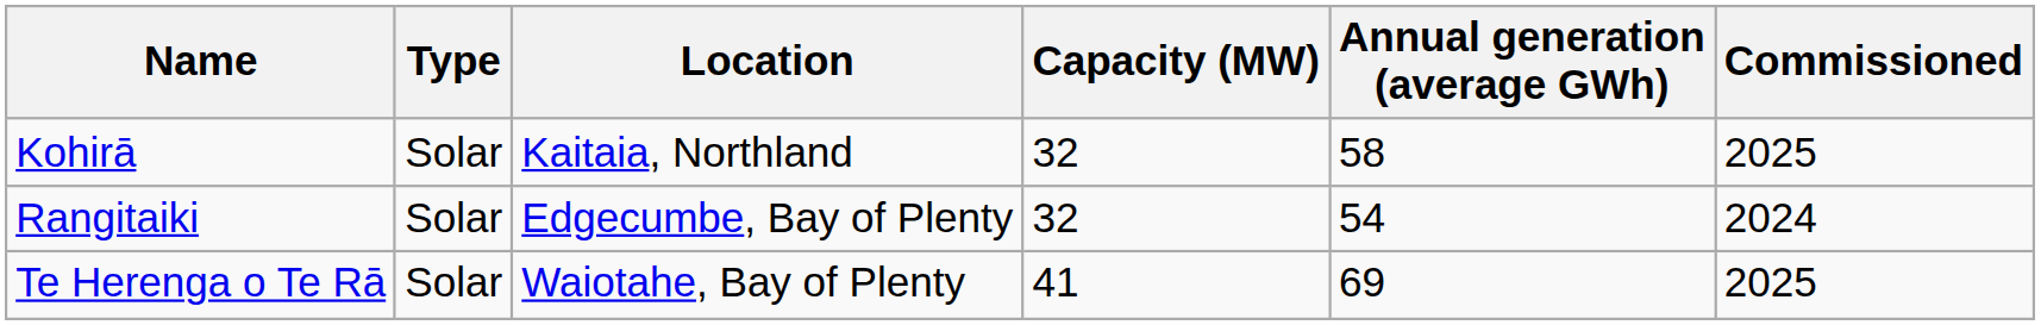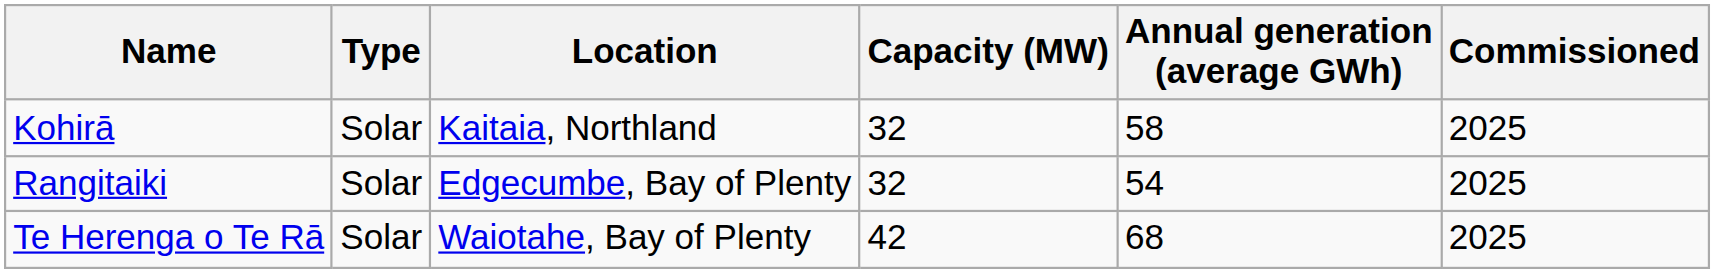 <table class="wikitable">
 <tr>
 <th>Name</th>
 <th>Type</th>
 <th>Location</th>
 <th>Capacity (MW)</th>
 <th>Annual generation <br> (average GWh)</th>
 <th>Commissioned</th>
 </tr>
 <tr>
 <td><a href='#'>Kohirā</a></td>
 <td>Solar</td>
 <td><a href='#'>Kaitaia</a>, Northland</td>
 <td>32</td>
 <td>58</td>
 <td>2025</td>
 </tr>
 <tr>
 <td><a href='#'>Rangitaiki</a></td>
 <td>Solar</td>
 <td><a href='#'>Edgecumbe</a>, Bay of Plenty</td>
 <td>32</td>
 <td>54</td>
-<td>2024</td>
+<td>2025</td>
 </tr>
 <tr>
 <td><a href='#'>Te Herenga o Te Rā</a></td>
 <td>Solar</td>
 <td><a href='#'>Waiotahe</a>, Bay of Plenty</td>
-<td>41</td>
-<td>69</td>
+<td>42</td>
+<td>68</td>
 <td>2025</td>
 </tr>
 </table>
